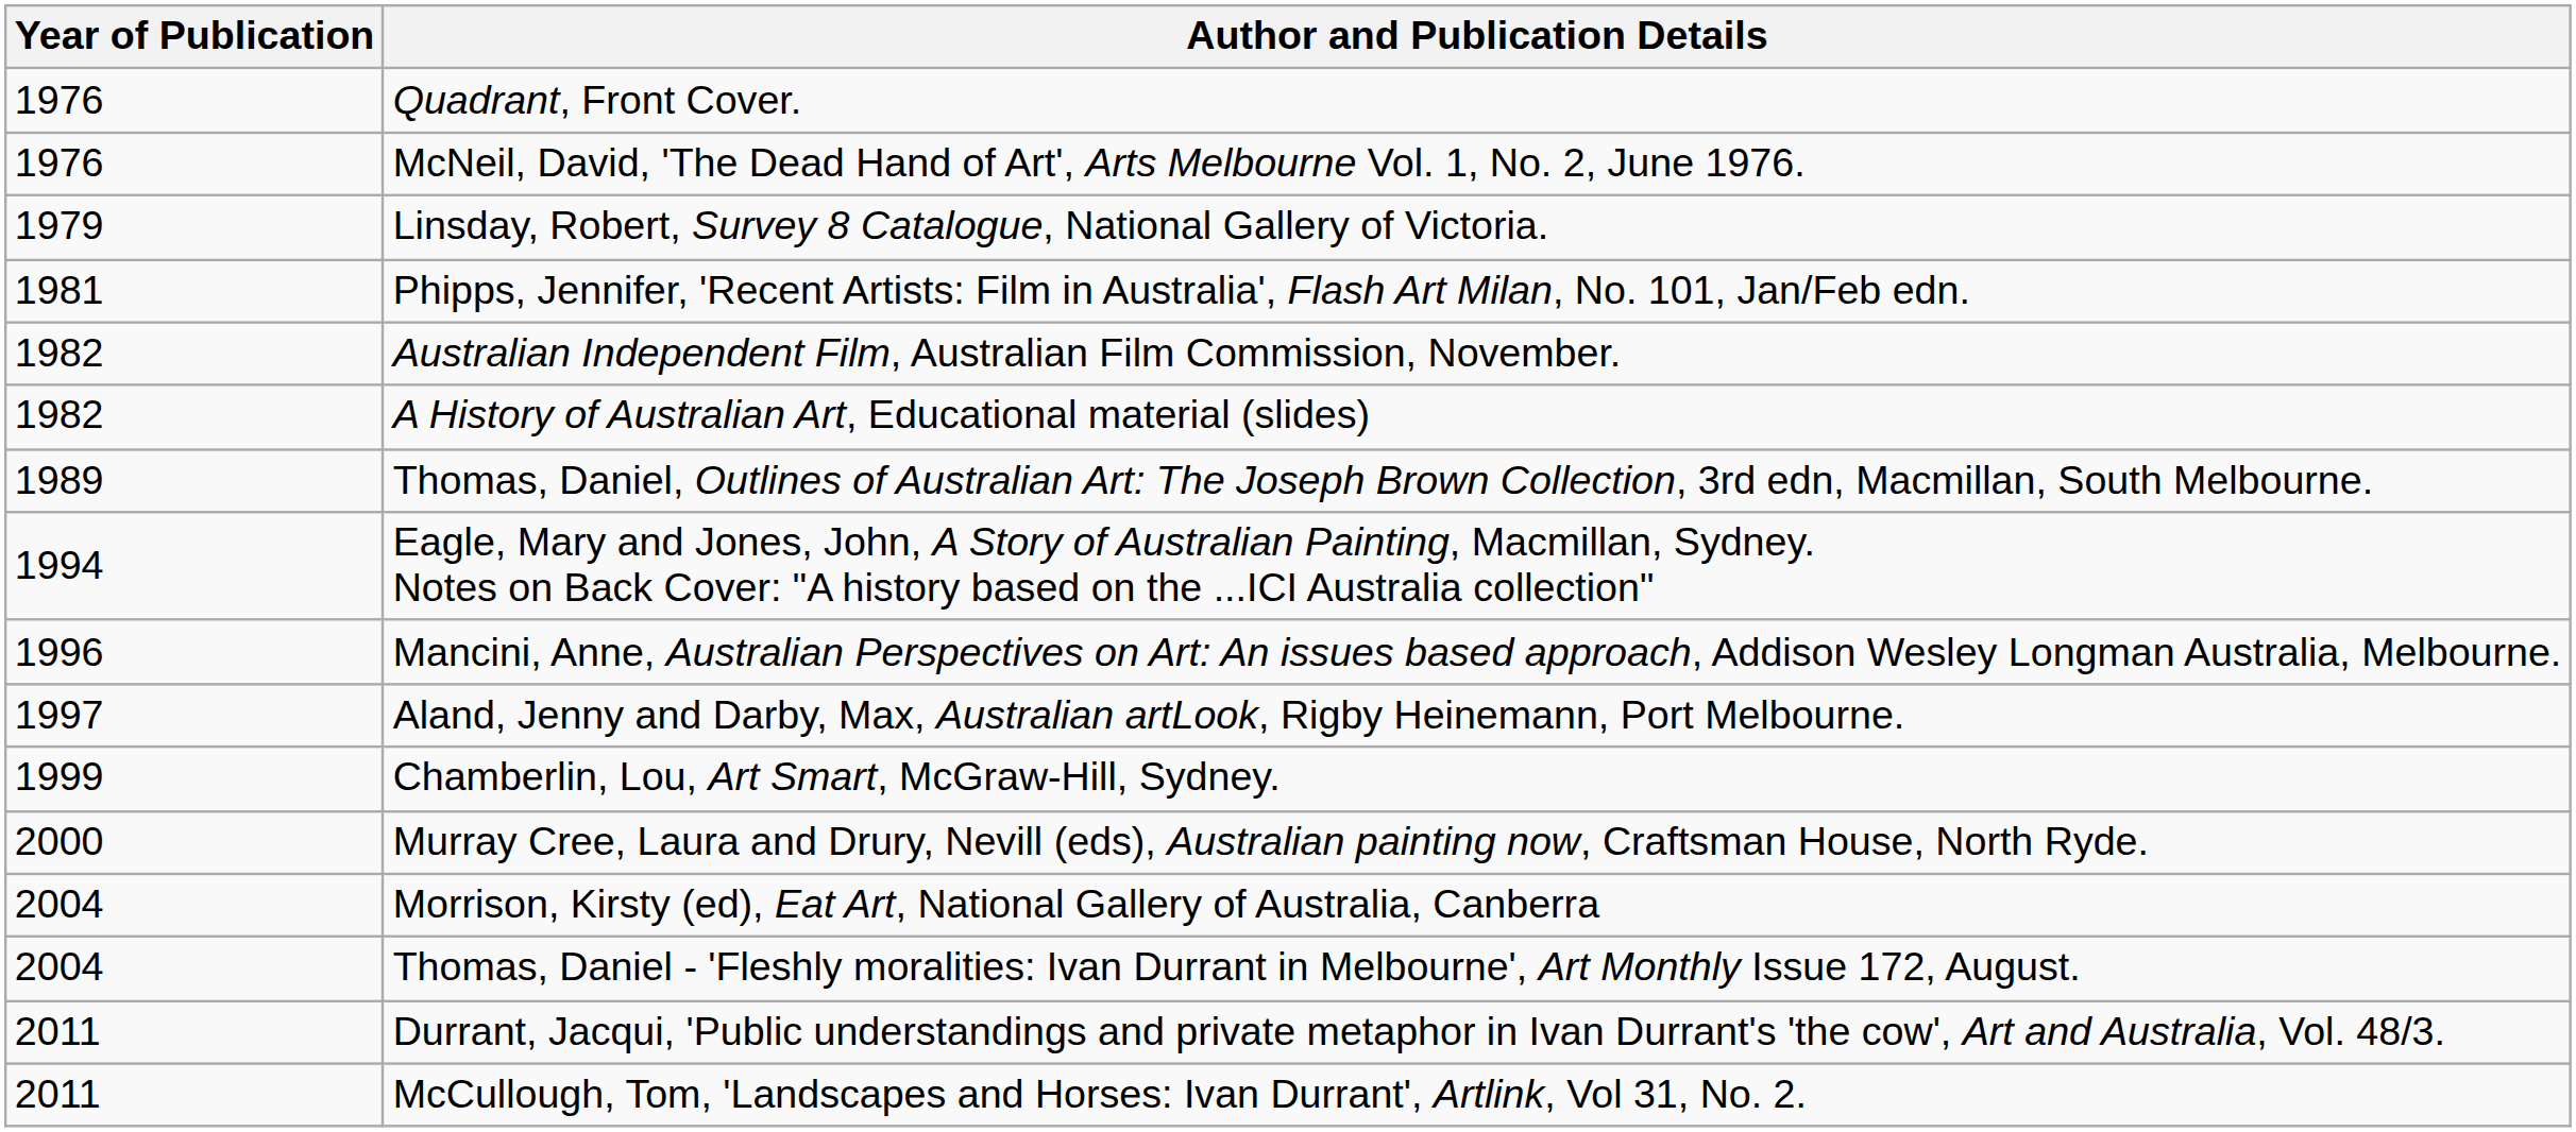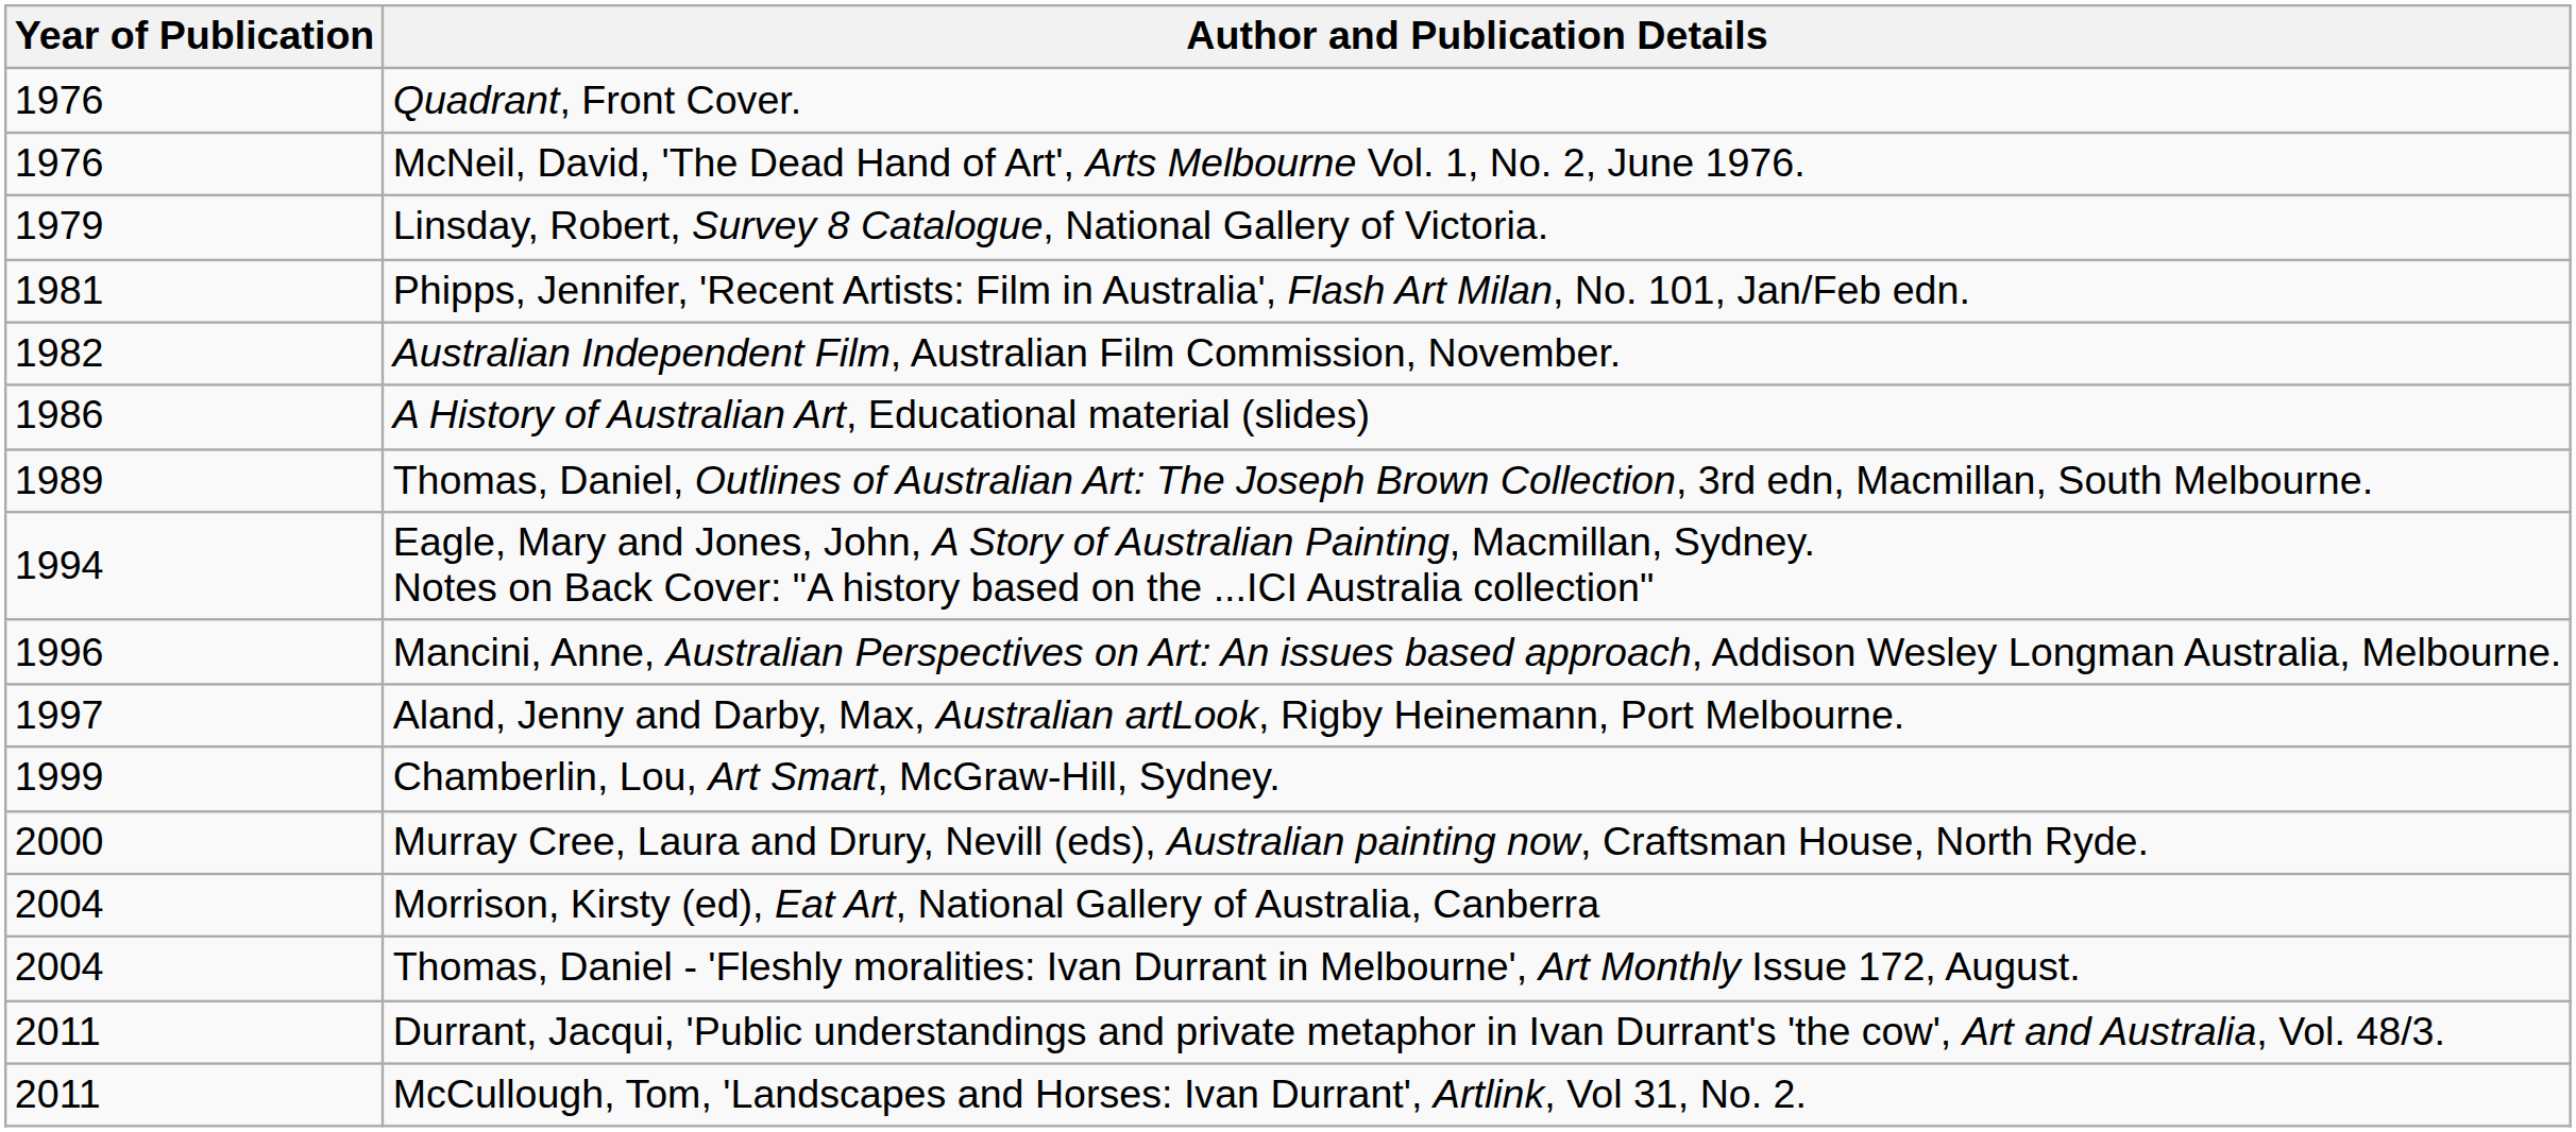 <table class="wikitable">
 <tr>
 <th>Year of Publication</th>
 <th>Author and Publication Details</th>
 </tr>
 <tr>
 <td>1976</td>
 <td><em>Quadrant</em>, Front Cover.</td>
 </tr>
 <tr>
 <td>1976</td>
 <td>McNeil, David, 'The Dead Hand of Art', <em>Arts Melbourne</em> Vol. 1, No. 2, June 1976.</td>
 </tr>
 <tr>
 <td>1979</td>
 <td>Linsday, Robert, <em>Survey 8 Catalogue</em>, National Gallery of Victoria.</td>
 </tr>
 <tr>
 <td>1981</td>
 <td>Phipps, Jennifer, 'Recent Artists: Film in Australia', <em>Flash Art Milan</em>, No. 101, Jan/Feb edn.</td>
 </tr>
 <tr>
 <td>1982</td>
 <td><em>Australian Independent Film</em>, Australian Film Commission, November.</td>
 </tr>
 <tr>
-<td>1982</td>
+<td>1986</td>
 <td><em>A History of Australian Art</em>, Educational material (slides)</td>
 </tr>
 <tr>
 <td>1989</td>
 <td>Thomas, Daniel, <em>Outlines of Australian Art: The Joseph Brown Collection</em>, 3rd edn, Macmillan, South Melbourne.</td>
 </tr>
 <tr>
 <td>1994</td>
 <td>Eagle, Mary  and Jones, John,  <em>A Story of Australian Painting</em>, Macmillan, Sydney.<br>	Notes on Back Cover: "A history based on the ...ICI  Australia collection"</td>
 </tr>
 <tr>
 <td>1996</td>
 <td>Mancini, Anne, <em>Australian Perspectives on Art: An issues based approach</em>, Addison Wesley Longman Australia, Melbourne.</td>
 </tr>
 <tr>
 <td>1997</td>
 <td>Aland, Jenny and Darby, Max, <em>Australian artLook</em>, Rigby Heinemann, Port Melbourne.</td>
 </tr>
 <tr>
 <td>1999</td>
 <td>Chamberlin, Lou, <em>Art Smart</em>, McGraw-Hill, Sydney.</td>
 </tr>
 <tr>
 <td>2000</td>
 <td>Murray Cree, Laura and Drury, Nevill (eds), <em>Australian painting now</em>, Craftsman House, North Ryde.</td>
 </tr>
 <tr>
 <td>2004</td>
 <td>Morrison, Kirsty (ed), <em>Eat Art</em>, National Gallery of Australia, Canberra</td>
 </tr>
 <tr>
 <td>2004</td>
 <td>Thomas, Daniel - 'Fleshly moralities: Ivan Durrant in Melbourne', <em>Art Monthly</em> Issue 172, August.</td>
 </tr>
 <tr>
 <td>2011</td>
 <td>Durrant, Jacqui, 'Public understandings and private metaphor in Ivan Durrant's 'the cow', <em>Art and Australia</em>, Vol. 48/3.</td>
 </tr>
 <tr>
 <td>2011</td>
 <td>McCullough, Tom, 'Landscapes and Horses: Ivan Durrant', <em>Artlink</em>, Vol 31, No. 2.</td>
 </tr>
 </table>
